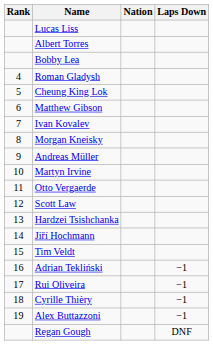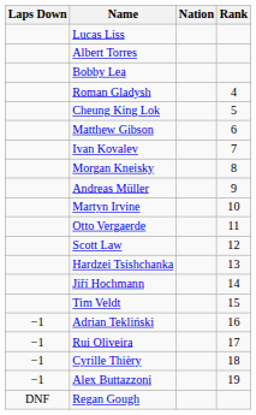 <table class="wikitable sortable" style="text-align:center">
 <tr>
-<th>Rank</th>
+<th>Laps Down</th>
 <th>Name</th>
 <th>Nation</th>
-<th>Laps Down</th>
+<th>Rank</th>
 </tr>
 <tr>
 <td></td>
 <td align=left><a href='#'>Lucas Liss</a></td>
 <td align=left></td>
 <td></td>
 </tr>
 <tr>
 <td></td>
 <td align=left><a href='#'>Albert Torres</a></td>
 <td align=left></td>
 <td></td>
 </tr>
 <tr>
 <td></td>
 <td align=left><a href='#'>Bobby Lea</a></td>
 <td align=left></td>
 <td></td>
 </tr>
 <tr>
+<td></td>
+<td align=left><a href='#'>Roman Gladysh</a></td>
+<td align=left></td>
 <td>4</td>
-<td align=left><a href='#'>Roman Gladysh</a></td>
+</tr>
+<tr>
+<td></td>
+<td align=left><a href='#'>Cheung King Lok</a></td>
+<td align=left></td>
+<td>5</td>
+</tr>
+<tr>
+<td></td>
+<td align=left><a href='#'>Matthew Gibson</a></td>
+<td align=left></td>
+<td>6</td>
+</tr>
+<tr>
+<td></td>
+<td align=left><a href='#'>Ivan Kovalev</a></td>
+<td align=left></td>
+<td>7</td>
+</tr>
+<tr>
+<td></td>
+<td align=left><a href='#'>Morgan Kneisky</a></td>
+<td align=left></td>
+<td>8</td>
+</tr>
+<tr>
+<td></td>
+<td align=left><a href='#'>Andreas Müller</a></td>
+<td align=left></td>
+<td>9</td>
+</tr>
+<tr>
+<td></td>
+<td align=left><a href='#'>Martyn Irvine</a></td>
+<td align=left></td>
+<td>10</td>
+</tr>
+<tr>
+<td></td>
+<td align=left><a href='#'>Otto Vergaerde</a></td>
+<td align=left></td>
+<td>11</td>
+</tr>
+<tr>
+<td></td>
+<td align=left><a href='#'>Scott Law</a></td>
+<td align=left></td>
+<td>12</td>
+</tr>
+<tr>
+<td></td>
+<td align=left><a href='#'>Hardzei Tsishchanka</a></td>
+<td align=left></td>
+<td>13</td>
+</tr>
+<tr>
+<td></td>
+<td align=left><a href='#'>Jiří Hochmann</a></td>
+<td align=left></td>
+<td>14</td>
+</tr>
+<tr>
+<td></td>
+<td align=left><a href='#'>Tim Veldt</a></td>
+<td align=left></td>
+<td>15</td>
+</tr>
+<tr>
+<td>−1</td>
+<td align=left><a href='#'>Adrian Tekliński</a></td>
+<td align=left></td>
+<td>16</td>
+</tr>
+<tr>
+<td>−1</td>
+<td align=left><a href='#'>Rui Oliveira</a></td>
+<td align=left></td>
+<td>17</td>
+</tr>
+<tr>
+<td>−1</td>
+<td align=left><a href='#'>Cyrille Thièry</a></td>
+<td align=left></td>
+<td>18</td>
+</tr>
+<tr>
+<td>−1</td>
+<td align=left><a href='#'>Alex Buttazzoni</a></td>
+<td align=left></td>
+<td>19</td>
+</tr>
+<tr>
+<td>DNF</td>
+<td align=left><a href='#'>Regan Gough</a></td>
 <td align=left></td>
 <td></td>
 </tr>
-<tr>
-<td>5</td>
-<td align=left><a href='#'>Cheung King Lok</a></td>
-<td align=left></td>
-<td></td>
-</tr>
-<tr>
-<td>6</td>
-<td align=left><a href='#'>Matthew Gibson</a></td>
-<td align=left></td>
-<td></td>
-</tr>
-<tr>
-<td>7</td>
-<td align=left><a href='#'>Ivan Kovalev</a></td>
-<td align=left></td>
-<td></td>
-</tr>
-<tr>
-<td>8</td>
-<td align=left><a href='#'>Morgan Kneisky</a></td>
-<td align=left></td>
-<td></td>
-</tr>
-<tr>
-<td>9</td>
-<td align=left><a href='#'>Andreas Müller</a></td>
-<td align=left></td>
-<td></td>
-</tr>
-<tr>
-<td>10</td>
-<td align=left><a href='#'>Martyn Irvine</a></td>
-<td align=left></td>
-<td></td>
-</tr>
-<tr>
-<td>11</td>
-<td align=left><a href='#'>Otto Vergaerde</a></td>
-<td align=left></td>
-<td></td>
-</tr>
-<tr>
-<td>12</td>
-<td align=left><a href='#'>Scott Law</a></td>
-<td align=left></td>
-<td></td>
-</tr>
-<tr>
-<td>13</td>
-<td align=left><a href='#'>Hardzei Tsishchanka</a></td>
-<td align=left></td>
-<td></td>
-</tr>
-<tr>
-<td>14</td>
-<td align=left><a href='#'>Jiří Hochmann</a></td>
-<td align=left></td>
-<td></td>
-</tr>
-<tr>
-<td>15</td>
-<td align=left><a href='#'>Tim Veldt</a></td>
-<td align=left></td>
-<td></td>
-</tr>
-<tr>
-<td>16</td>
-<td align=left><a href='#'>Adrian Tekliński</a></td>
-<td align=left></td>
-<td>−1</td>
-</tr>
-<tr>
-<td>17</td>
-<td align=left><a href='#'>Rui Oliveira</a></td>
-<td align=left></td>
-<td>−1</td>
-</tr>
-<tr>
-<td>18</td>
-<td align=left><a href='#'>Cyrille Thièry</a></td>
-<td align=left></td>
-<td>−1</td>
-</tr>
-<tr>
-<td>19</td>
-<td align=left><a href='#'>Alex Buttazzoni</a></td>
-<td align=left></td>
-<td>−1</td>
-</tr>
-<tr>
-<td></td>
-<td align=left><a href='#'>Regan Gough</a></td>
-<td align=left></td>
-<td>DNF</td>
-</tr>
 </table>
